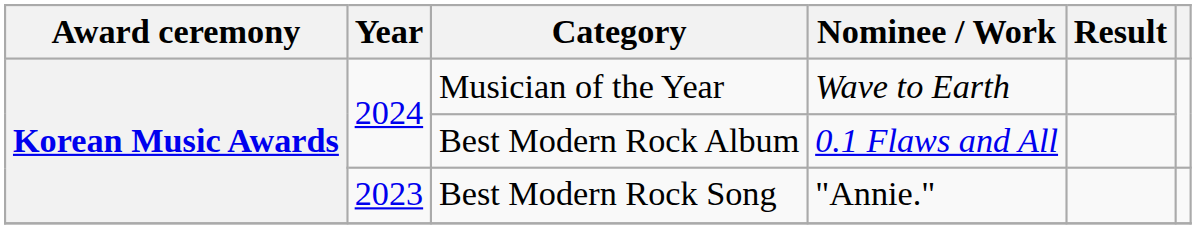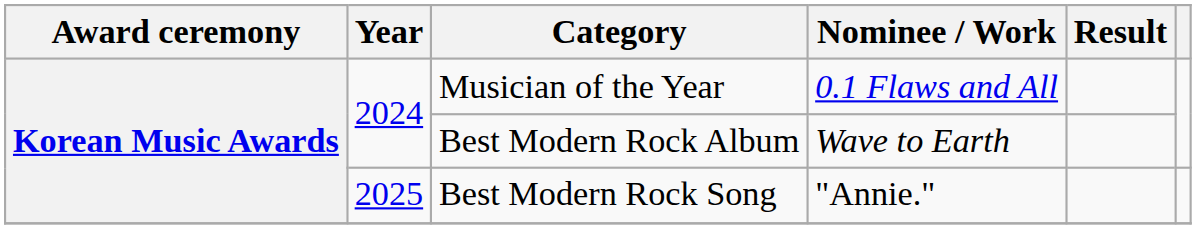 <table class="wikitable plainrowheaders sortable">
 <tr>
 <th scope="col">Award ceremony</th>
 <th scope="col">Year</th>
 <th scope="col">Category</th>
 <th scope="col">Nominee / Work</th>
 <th scope="col">Result</th>
 <th scope="col" class="unsortable"></th>
 </tr>
 <tr>
 <th rowspan="3" scope="row"><a href='#'>Korean Music Awards</a></th>
 <td rowspan="2" style="text-align:center"><a href='#'>2024</a></td>
 <td>Musician of the Year</td>
-<td><em>Wave to Earth</em></td>
+<td><em><a href='#'>0.1 Flaws and All</a></em></td>
 <td></td>
 <td rowspan="2" style="text-align:center"></td>
 </tr>
 <tr>
 <td>Best Modern Rock Album</td>
-<td><em><a href='#'>0.1 Flaws and All</a></em></td>
+<td><em>Wave to Earth</em></td>
 <td></td>
 </tr>
 <tr>
-<td style="text-align:center"><a href='#'>2023</a></td>
+<td style="text-align:center"><a href='#'>2025</a></td>
 <td>Best Modern Rock Song</td>
 <td>"Annie."</td>
 <td></td>
 <td style="text-align:center"></td>
 </tr>
 <tr>
 </tr>
 </table>
